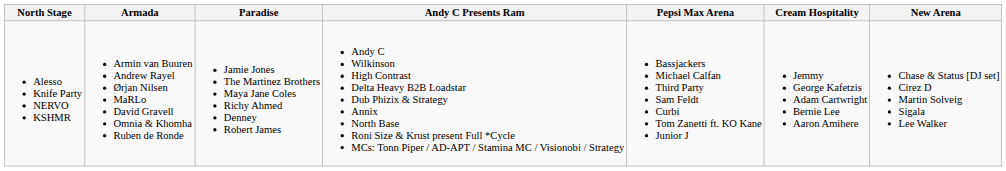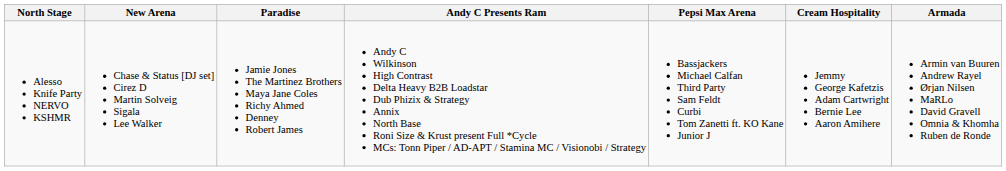 <table class="wikitable">
 <tr>
 <th>North Stage</th>
-<th>Armada</th>
+<th>New Arena</th>
 <th>Paradise</th>
 <th>Andy C Presents Ram</th>
 <th>Pepsi Max Arena</th>
 <th>Cream Hospitality</th>
-<th>New Arena</th>
+<th>Armada</th>
 </tr>
 <tr>
 <td><br><ul><li>Alesso</li><li>Knife Party</li><li>NERVO</li><li>KSHMR</li></ul></td>
-<td><br><ul><li>Armin van Buuren</li><li>Andrew Rayel</li><li>Ørjan Nilsen</li><li>MaRLo</li><li>David Gravell</li><li>Omnia & Khomha</li><li>Ruben de Ronde</li></ul></td>
+<td><br><ul><li>Chase & Status [DJ set]</li><li>Cirez D</li><li>Martin Solveig</li><li>Sigala</li><li>Lee Walker</li></ul></td>
 <td><br><ul><li>Jamie Jones</li><li>The Martinez Brothers</li><li>Maya Jane Coles</li><li>Richy Ahmed</li><li>Denney</li><li>Robert James</li></ul></td>
 <td><br><ul><li>Andy C</li><li>Wilkinson</li><li>High Contrast</li><li>Delta Heavy B2B Loadstar</li><li>Dub Phizix & Strategy</li><li>Annix</li><li>North Base</li><li>Roni Size & Krust present Full *Cycle</li><li>MCs: Tonn Piper / AD-APT / Stamina MC / Visionobi / Strategy</li></ul></td>
 <td><br><ul><li>Bassjackers</li><li>Michael Calfan</li><li>Third Party</li><li>Sam Feldt</li><li>Curbi</li><li>Tom Zanetti ft. KO Kane</li><li>Junior J</li></ul></td>
 <td><br><ul><li>Jemmy</li><li>George Kafetzis</li><li>Adam Cartwright</li><li>Bernie Lee</li><li>Aaron Amihere</li></ul></td>
-<td><br><ul><li>Chase & Status [DJ set]</li><li>Cirez D</li><li>Martin Solveig</li><li>Sigala</li><li>Lee Walker</li></ul></td>
+<td><br><ul><li>Armin van Buuren</li><li>Andrew Rayel</li><li>Ørjan Nilsen</li><li>MaRLo</li><li>David Gravell</li><li>Omnia & Khomha</li><li>Ruben de Ronde</li></ul></td>
 </tr>
 </table>
